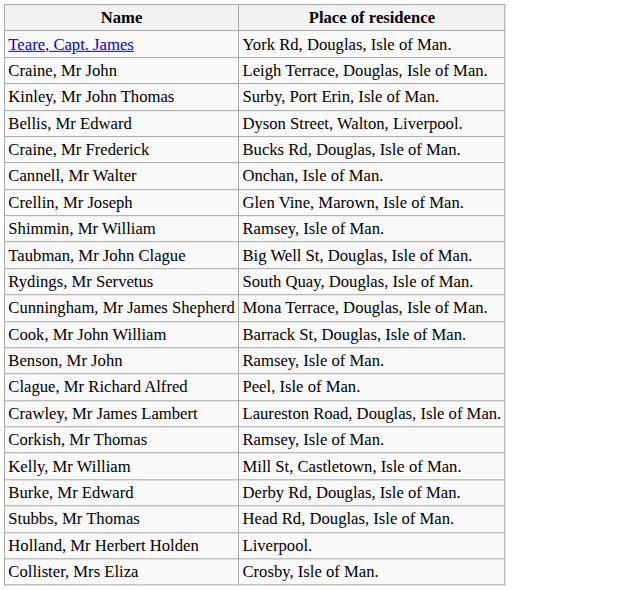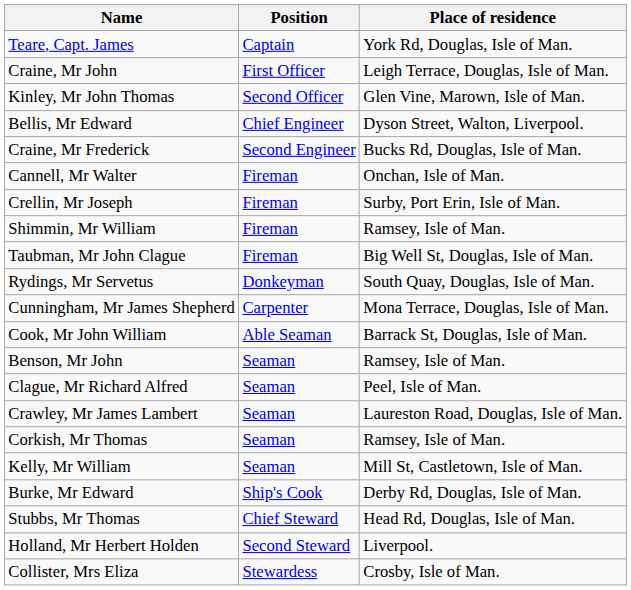 <table class="sortable wikitable">
 <tr>
 <th>Name</th>
+<th>Position</th>
 <th>Place of residence</th>
 </tr>
 <tr>
 <td><a href='#'>Teare, Capt. James</a></td>
+<td><a href='#'>Captain</a></td>
 <td>York Rd, Douglas, Isle of Man.</td>
 </tr>
 <tr>
 <td>Craine, Mr John</td>
+<td><a href='#'>First Officer</a></td>
 <td>Leigh Terrace, Douglas, Isle of Man.</td>
 </tr>
 <tr>
 <td>Kinley, Mr John Thomas</td>
-<td>Surby, Port Erin, Isle of Man.</td>
+<td><a href='#'>Second Officer</a></td>
+<td>Glen Vine, Marown, Isle of Man.</td>
 </tr>
 <tr>
 <td>Bellis, Mr Edward</td>
+<td><a href='#'>Chief Engineer</a></td>
 <td>Dyson Street, Walton, Liverpool.</td>
 </tr>
 <tr>
 <td>Craine, Mr Frederick</td>
+<td><a href='#'>Second Engineer</a></td>
 <td>Bucks Rd, Douglas, Isle of Man.</td>
 </tr>
 <tr>
 <td>Cannell, Mr Walter</td>
+<td><a href='#'>Fireman</a></td>
 <td>Onchan, Isle of Man.</td>
 </tr>
 <tr>
 <td>Crellin, Mr Joseph</td>
-<td>Glen Vine, Marown, Isle of Man.</td>
+<td><a href='#'>Fireman</a></td>
+<td>Surby, Port Erin, Isle of Man.</td>
 </tr>
 <tr>
 <td>Shimmin, Mr William</td>
+<td><a href='#'>Fireman</a></td>
 <td>Ramsey, Isle of Man.</td>
 </tr>
 <tr>
 <td>Taubman, Mr John Clague</td>
+<td><a href='#'>Fireman</a></td>
 <td>Big Well St, Douglas, Isle of Man.</td>
 </tr>
 <tr>
 <td>Rydings, Mr Servetus</td>
+<td><a href='#'>Donkeyman</a></td>
 <td>South Quay, Douglas, Isle of Man.</td>
 </tr>
 <tr>
 <td>Cunningham, Mr James Shepherd</td>
+<td><a href='#'>Carpenter</a></td>
 <td>Mona Terrace, Douglas, Isle of Man.</td>
 </tr>
 <tr>
 <td>Cook, Mr John William</td>
+<td><a href='#'>Able Seaman</a></td>
 <td>Barrack St, Douglas, Isle of Man.</td>
 </tr>
 <tr>
 <td>Benson, Mr John</td>
+<td><a href='#'>Seaman</a></td>
 <td>Ramsey, Isle of Man.</td>
 </tr>
 <tr>
 <td>Clague, Mr Richard Alfred</td>
+<td><a href='#'>Seaman</a></td>
 <td>Peel, Isle of Man.</td>
 </tr>
 <tr>
 <td>Crawley, Mr James Lambert</td>
+<td><a href='#'>Seaman</a></td>
 <td>Laureston Road, Douglas, Isle of Man.</td>
 </tr>
 <tr>
 <td>Corkish, Mr Thomas</td>
+<td><a href='#'>Seaman</a></td>
 <td>Ramsey, Isle of Man.</td>
 </tr>
 <tr>
 <td>Kelly, Mr William</td>
+<td><a href='#'>Seaman</a></td>
 <td>Mill St, Castletown, Isle of Man.</td>
 </tr>
 <tr>
 <td>Burke, Mr Edward</td>
+<td><a href='#'>Ship's Cook</a></td>
 <td>Derby Rd, Douglas, Isle of Man.</td>
 </tr>
 <tr>
 <td>Stubbs, Mr Thomas</td>
+<td><a href='#'>Chief Steward</a></td>
 <td>Head Rd, Douglas, Isle of Man.</td>
 </tr>
 <tr>
 <td>Holland, Mr Herbert Holden</td>
+<td><a href='#'>Second Steward</a></td>
 <td>Liverpool.</td>
 </tr>
 <tr>
 <td>Collister, Mrs Eliza</td>
+<td><a href='#'>Stewardess</a></td>
 <td>Crosby, Isle of Man.</td>
 </tr>
 </table>
